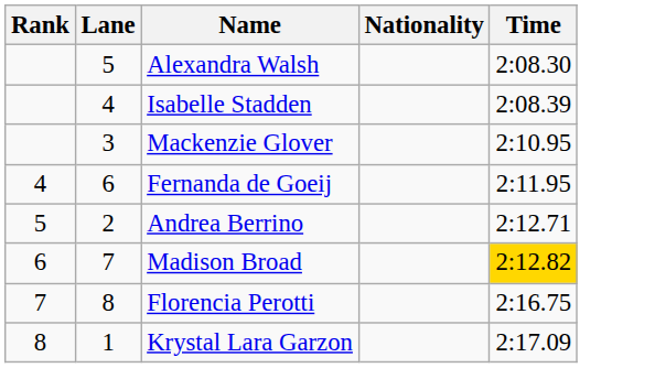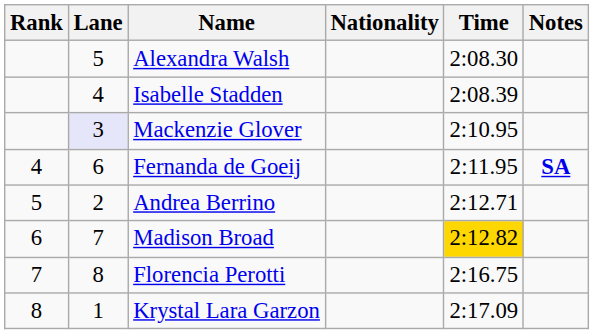 <table class="wikitable sortable" style="text-align:center">
 <tr>
 <th>Rank</th>
 <th>Lane</th>
 <th>Name</th>
 <th>Nationality</th>
 <th>Time</th>
+<th>Notes</th>
 </tr>
 <tr>
 <td></td>
 <td>5</td>
 <td align=left><a href='#'>Alexandra Walsh</a></td>
 <td align=left></td>
 <td>2:08.30</td>
+<td></td>
 </tr>
 <tr>
 <td></td>
 <td>4</td>
 <td align=left><a href='#'>Isabelle Stadden</a></td>
 <td align=left></td>
 <td>2:08.39</td>
+<td></td>
 </tr>
 <tr>
 <td></td>
-<td>3</td>
+<td style="background: lavender;">3</td>
 <td align=left><a href='#'>Mackenzie Glover</a></td>
 <td align=left></td>
 <td>2:10.95</td>
+<td></td>
 </tr>
 <tr>
 <td>4</td>
 <td>6</td>
 <td align=left><a href='#'>Fernanda de Goeij</a></td>
 <td align=left></td>
 <td>2:11.95</td>
+<td><strong><a href='#'>SA</a></strong></td>
 </tr>
 <tr>
 <td>5</td>
 <td>2</td>
 <td align=left><a href='#'>Andrea Berrino</a></td>
 <td align=left></td>
 <td>2:12.71</td>
+<td></td>
 </tr>
 <tr>
 <td>6</td>
 <td>7</td>
 <td align=left><a href='#'>Madison Broad</a></td>
 <td align=left></td>
 <td style="background: gold;">2:12.82</td>
+<td></td>
 </tr>
 <tr>
 <td>7</td>
 <td>8</td>
 <td align=left><a href='#'>Florencia Perotti</a></td>
 <td align=left></td>
 <td>2:16.75</td>
+<td></td>
 </tr>
 <tr>
 <td>8</td>
 <td>1</td>
 <td align=left><a href='#'>Krystal Lara Garzon</a></td>
 <td align=left></td>
 <td>2:17.09</td>
+<td></td>
 </tr>
 </table>
